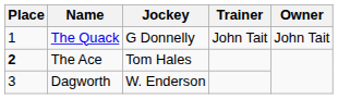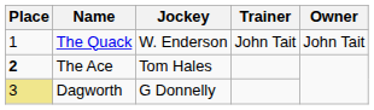 <table class="wikitable">
 <tr>
 <th>Place</th>
 <th>Name</th>
 <th>Jockey</th>
 <th>Trainer</th>
 <th>Owner</th>
 </tr>
 <tr>
 <td>1</td>
 <td><a href='#'>The Quack</a></td>
-<td>G Donnelly</td>
+<td>W. Enderson</td>
 <td>John Tait</td>
 <td>John Tait</td>
 </tr>
 <tr>
 <td><strong>2</strong></td>
 <td>The Ace</td>
 <td>Tom Hales</td>
 <td></td>
 </tr>
 <tr>
-<td>3</td>
+<td style="background: khaki;">3</td>
 <td>Dagworth</td>
-<td>W. Enderson</td>
+<td>G Donnelly</td>
 <td></td>
 </tr>
 </table>
